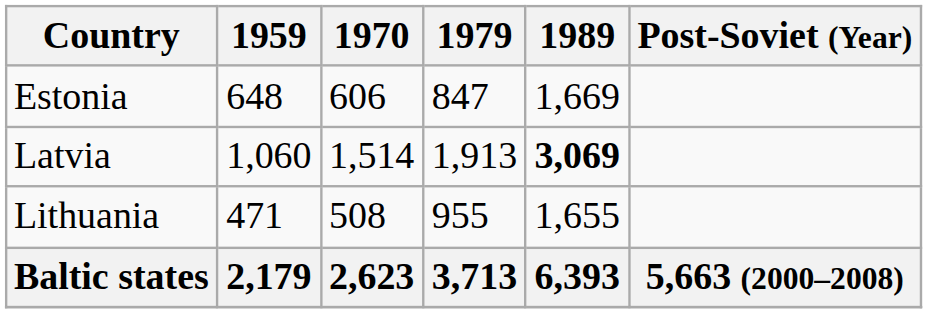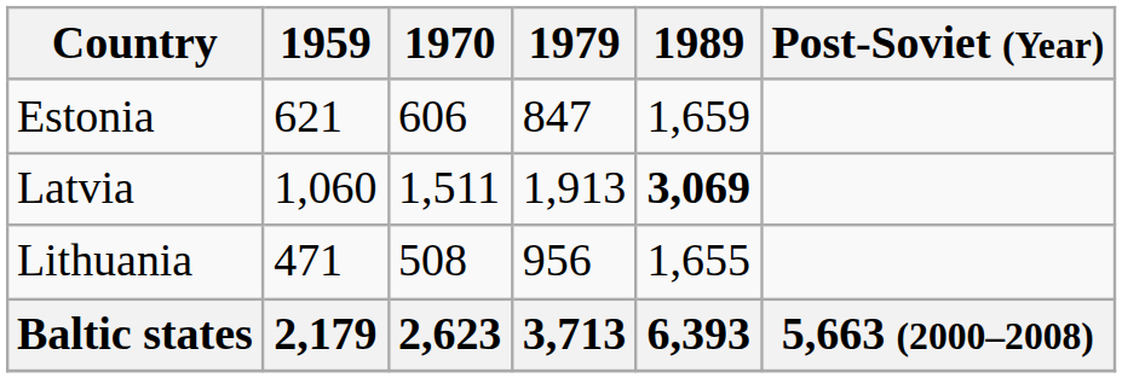 <table class="wikitable" style="float: right;">
 <tr>
 <th>Country</th>
 <th>1959</th>
 <th>1970</th>
 <th>1979</th>
 <th>1989</th>
 <th>Post-Soviet <small>(Year)</small></th>
 </tr>
 <tr>
 <td>Estonia</td>
-<td>648</td>
+<td>621</td>
 <td>606</td>
 <td>847</td>
-<td>1,669</td>
+<td>1,659</td>
 <td></td>
 </tr>
 <tr>
 <td>Latvia</td>
 <td>1,060</td>
-<td>1,514</td>
+<td>1,511</td>
 <td>1,913</td>
 <td><strong>3,069</strong></td>
 <td></td>
 </tr>
 <tr>
 <td>Lithuania</td>
 <td>471</td>
 <td>508</td>
-<td>955</td>
+<td>956</td>
 <td>1,655</td>
 <td></td>
 </tr>
 <tr>
 <th>Baltic states</th>
 <th>2,179</th>
 <th>2,623</th>
 <th>3,713</th>
 <th>6,393</th>
 <th>5,663 <small>(2000–2008)</small></th>
 </tr>
 <tr>
 </tr>
 </table>
